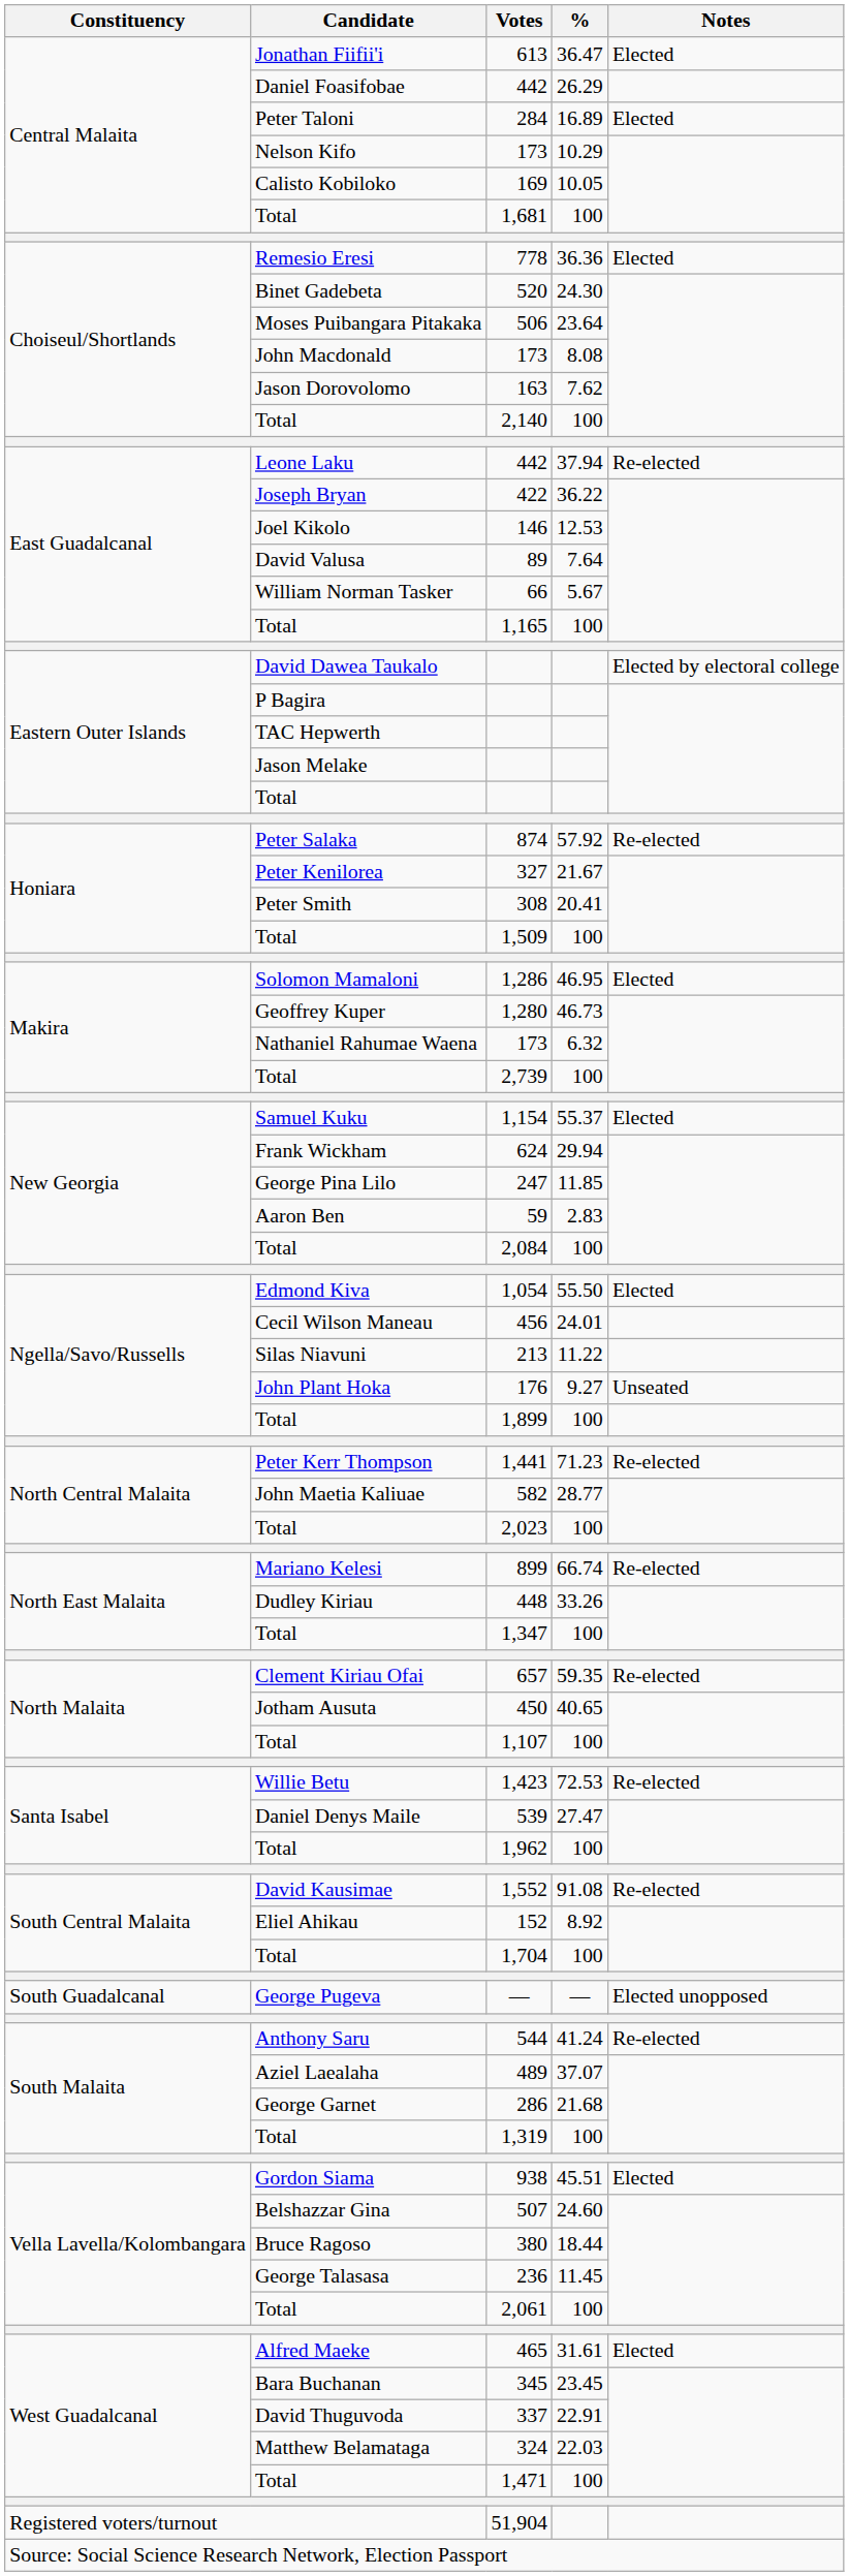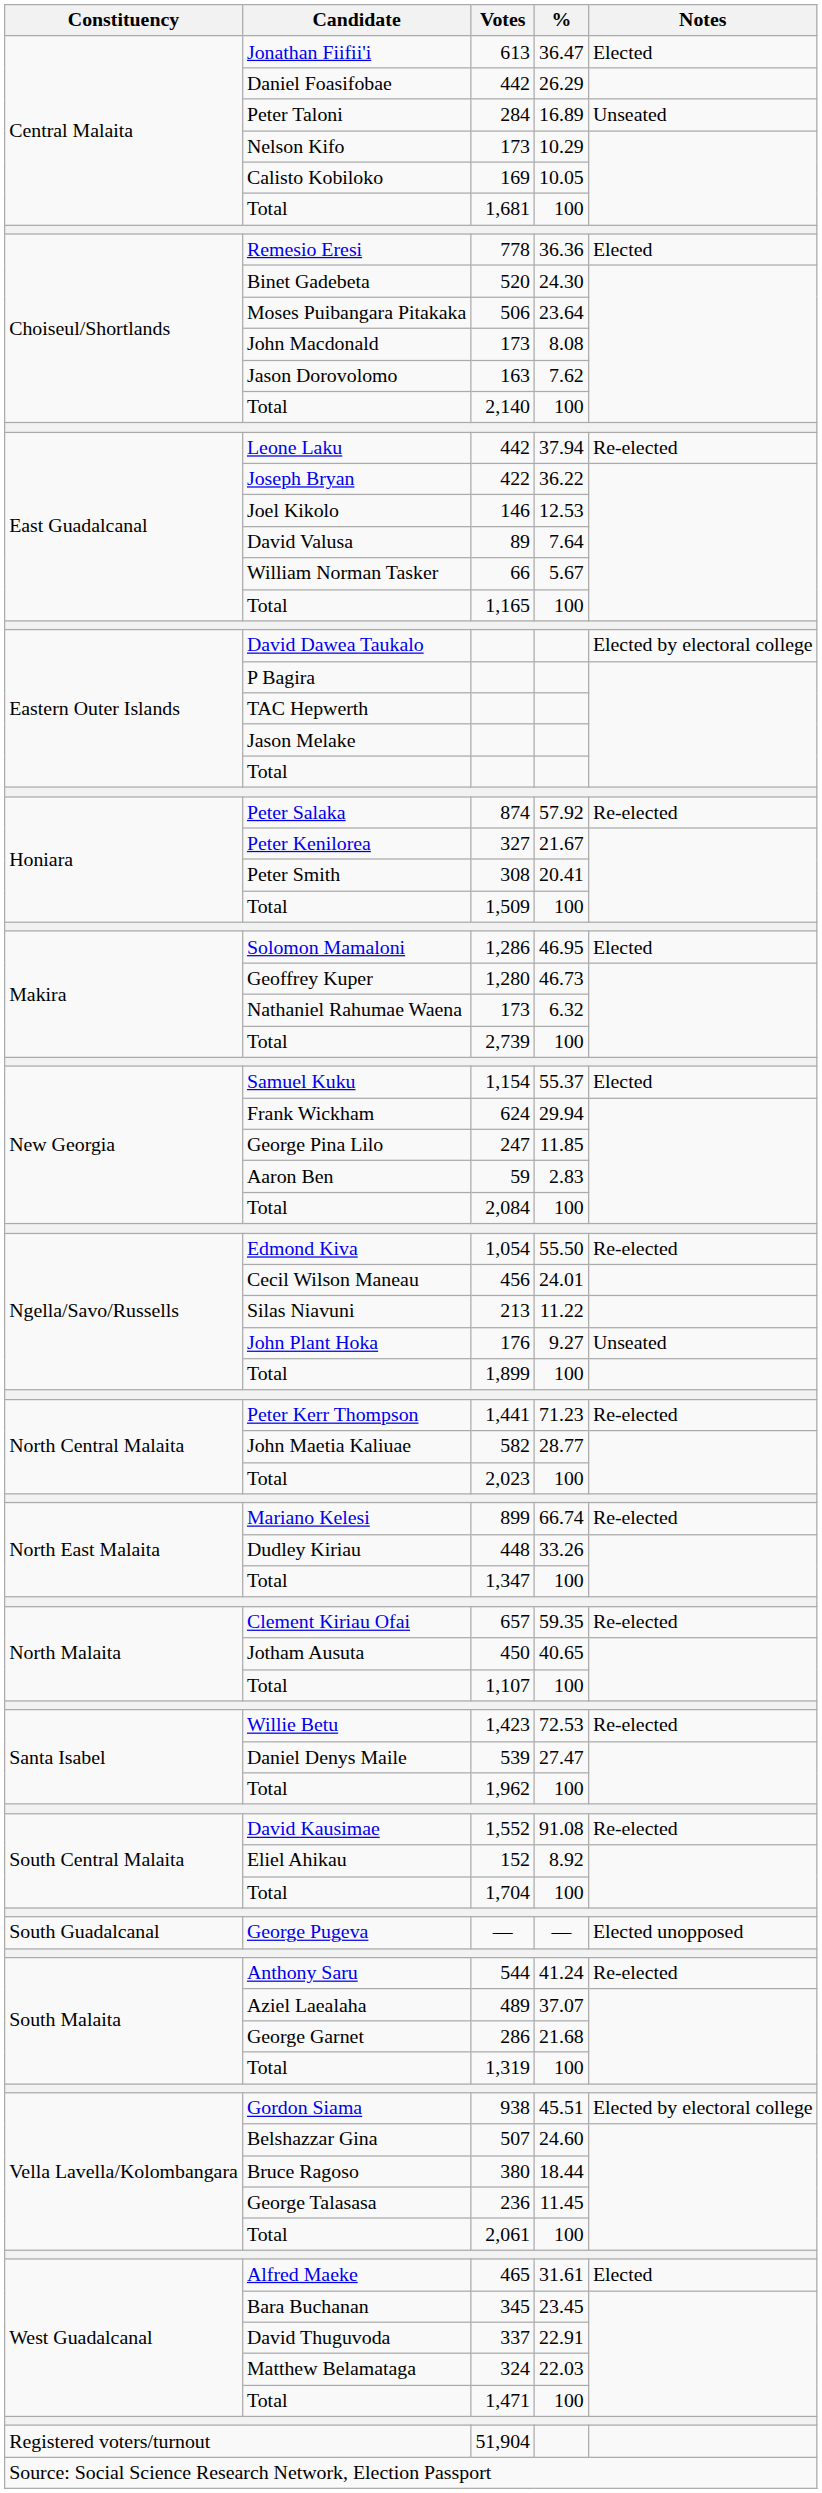 <table class=wikitable style=text-align:right>
 <tr>
 <th>Constituency</th>
 <th>Candidate</th>
 <th>Votes</th>
 <th>%</th>
 <th>Notes</th>
 </tr>
 <tr>
 <td align=left rowspan=6>Central Malaita</td>
 <td align=left><a href='#'>Jonathan Fiifii'i</a></td>
 <td>613</td>
 <td>36.47</td>
 <td align=left>Elected</td>
 </tr>
 <tr>
 <td align=left>Daniel Foasifobae</td>
 <td>442</td>
 <td>26.29</td>
 <td></td>
 </tr>
 <tr>
 <td align=left>Peter Taloni</td>
 <td>284</td>
 <td>16.89</td>
-<td align=left>Elected</td>
+<td align=left>Unseated</td>
 </tr>
 <tr>
 <td align=left>Nelson Kifo</td>
 <td>173</td>
 <td>10.29</td>
 </tr>
 <tr>
 <td align=left>Calisto Kobiloko</td>
 <td>169</td>
 <td>10.05</td>
 </tr>
 <tr>
 <td align=left>Total</td>
 <td>1,681</td>
 <td>100</td>
 </tr>
 <tr>
 <th colspan=5></th>
 </tr>
 <tr>
 <td align=left rowspan=6>Choiseul/Shortlands</td>
 <td align=left><a href='#'>Remesio Eresi</a></td>
 <td>778</td>
 <td>36.36</td>
 <td align=left>Elected</td>
 </tr>
 <tr>
 <td align=left>Binet Gadebeta</td>
 <td>520</td>
 <td>24.30</td>
 <td rowspan=5></td>
 </tr>
 <tr>
 <td align=left>Moses Puibangara Pitakaka</td>
 <td>506</td>
 <td>23.64</td>
 </tr>
 <tr>
 <td align=left>John Macdonald</td>
 <td>173</td>
 <td>8.08</td>
 </tr>
 <tr>
 <td align=left>Jason Dorovolomo</td>
 <td>163</td>
 <td>7.62</td>
 </tr>
 <tr>
 <td align=left>Total</td>
 <td>2,140</td>
 <td>100</td>
 </tr>
 <tr>
 <th colspan=5></th>
 </tr>
 <tr>
 <td align=left rowspan=6>East Guadalcanal</td>
 <td align=left><a href='#'>Leone Laku</a></td>
 <td>442</td>
 <td>37.94</td>
 <td align=left>Re-elected</td>
 </tr>
 <tr>
 <td align=left><a href='#'>Joseph Bryan</a></td>
 <td>422</td>
 <td>36.22</td>
 <td rowspan=5></td>
 </tr>
 <tr>
 <td align=left>Joel Kikolo</td>
 <td>146</td>
 <td>12.53</td>
 </tr>
 <tr>
 <td align=left>David Valusa</td>
 <td>89</td>
 <td>7.64</td>
 </tr>
 <tr>
 <td align=left>William Norman Tasker</td>
 <td>66</td>
 <td>5.67</td>
 </tr>
 <tr>
 <td align=left>Total</td>
 <td>1,165</td>
 <td>100</td>
 </tr>
 <tr>
 <th colspan=5></th>
 </tr>
 <tr>
 <td align=left rowspan=5>Eastern Outer Islands</td>
 <td align=left><a href='#'>David Dawea Taukalo</a></td>
 <td></td>
 <td></td>
 <td align=left>Elected by electoral college</td>
 </tr>
 <tr>
 <td align=left>P Bagira</td>
 <td></td>
 <td></td>
 <td rowspan=4></td>
 </tr>
 <tr>
 <td align=left>TAC Hepwerth</td>
 <td></td>
 <td></td>
 </tr>
 <tr>
 <td align=left>Jason Melake</td>
 <td></td>
 <td></td>
 </tr>
 <tr>
 <td align=left>Total</td>
 <td></td>
 <td></td>
 </tr>
 <tr>
 <th colspan=5></th>
 </tr>
 <tr>
 <td align=left rowspan=4>Honiara</td>
 <td align=left><a href='#'>Peter Salaka</a></td>
 <td>874</td>
 <td>57.92</td>
 <td align=left>Re-elected</td>
 </tr>
 <tr>
 <td align=left><a href='#'>Peter Kenilorea</a></td>
 <td>327</td>
 <td>21.67</td>
 <td rowspan=3></td>
 </tr>
 <tr>
 <td align=left>Peter Smith</td>
 <td>308</td>
 <td>20.41</td>
 </tr>
 <tr>
 <td align=left>Total</td>
 <td>1,509</td>
 <td>100</td>
 </tr>
 <tr>
 <th colspan=5></th>
 </tr>
 <tr>
 <td align=left rowspan=4>Makira</td>
 <td align=left><a href='#'>Solomon Mamaloni</a></td>
 <td>1,286</td>
 <td>46.95</td>
 <td align=left>Elected</td>
 </tr>
 <tr>
 <td align=left>Geoffrey Kuper</td>
 <td>1,280</td>
 <td>46.73</td>
 <td rowspan=3></td>
 </tr>
 <tr>
 <td align=left>Nathaniel Rahumae Waena</td>
 <td>173</td>
 <td>6.32</td>
 </tr>
 <tr>
 <td align=left>Total</td>
 <td>2,739</td>
 <td>100</td>
 </tr>
 <tr>
 <th colspan=5></th>
 </tr>
 <tr>
 <td align=left rowspan=5>New Georgia</td>
 <td align=left><a href='#'>Samuel Kuku</a></td>
 <td>1,154</td>
 <td>55.37</td>
 <td align=left>Elected</td>
 </tr>
 <tr>
 <td align=left>Frank Wickham</td>
 <td>624</td>
 <td>29.94</td>
 <td rowspan=4></td>
 </tr>
 <tr>
 <td align=left>George Pina Lilo</td>
 <td>247</td>
 <td>11.85</td>
 </tr>
 <tr>
 <td align=left>Aaron Ben</td>
 <td>59</td>
 <td>2.83</td>
 </tr>
 <tr>
 <td align=left>Total</td>
 <td>2,084</td>
 <td>100</td>
 </tr>
 <tr>
 <th colspan=5></th>
 </tr>
 <tr>
 <td align=left rowspan=5>Ngella/Savo/Russells</td>
 <td align=left><a href='#'>Edmond Kiva</a></td>
 <td>1,054</td>
 <td>55.50</td>
-<td align=left>Elected</td>
+<td align=left>Re-elected</td>
 </tr>
 <tr>
 <td align=left>Cecil Wilson Maneau</td>
 <td>456</td>
 <td>24.01</td>
 <td></td>
 </tr>
 <tr>
 <td align=left>Silas Niavuni</td>
 <td>213</td>
 <td>11.22</td>
 </tr>
 <tr>
 <td align=left><a href='#'>John Plant Hoka</a></td>
 <td>176</td>
 <td>9.27</td>
 <td align=left>Unseated</td>
 </tr>
 <tr>
 <td align=left>Total</td>
 <td>1,899</td>
 <td>100</td>
 </tr>
 <tr>
 <th colspan=5></th>
 </tr>
 <tr>
 <td align=left rowspan=3>North Central Malaita</td>
 <td align=left><a href='#'>Peter Kerr Thompson</a></td>
 <td>1,441</td>
 <td>71.23</td>
 <td align=left>Re-elected</td>
 </tr>
 <tr>
 <td align=left>John Maetia Kaliuae</td>
 <td>582</td>
 <td>28.77</td>
 <td rowspan=2></td>
 </tr>
 <tr>
 <td align=left>Total</td>
 <td>2,023</td>
 <td>100</td>
 </tr>
 <tr>
 <th colspan=5></th>
 </tr>
 <tr>
 <td align=left rowspan=3>North East Malaita</td>
 <td align=left><a href='#'>Mariano Kelesi</a></td>
 <td>899</td>
 <td>66.74</td>
 <td align=left>Re-elected</td>
 </tr>
 <tr>
 <td align=left>Dudley Kiriau</td>
 <td>448</td>
 <td>33.26</td>
 <td rowspan=2></td>
 </tr>
 <tr>
 <td align=left>Total</td>
 <td>1,347</td>
 <td>100</td>
 </tr>
 <tr>
 <th colspan=5></th>
 </tr>
 <tr>
 <td align=left rowspan=3>North Malaita</td>
 <td align=left><a href='#'>Clement Kiriau Ofai</a></td>
 <td>657</td>
 <td>59.35</td>
 <td align=left>Re-elected</td>
 </tr>
 <tr>
 <td align=left>Jotham  Ausuta</td>
 <td>450</td>
 <td>40.65</td>
 <td rowspan=2></td>
 </tr>
 <tr>
 <td align=left>Total</td>
 <td>1,107</td>
 <td>100</td>
 </tr>
 <tr>
 <th colspan=5></th>
 </tr>
 <tr>
 <td align=left rowspan=3>Santa Isabel</td>
 <td align=left><a href='#'>Willie Betu</a></td>
 <td>1,423</td>
 <td>72.53</td>
 <td align=left>Re-elected</td>
 </tr>
 <tr>
 <td align=left>Daniel Denys Maile</td>
 <td>539</td>
 <td>27.47</td>
 <td rowspan=2></td>
 </tr>
 <tr>
 <td align=left>Total</td>
 <td>1,962</td>
 <td>100</td>
 </tr>
 <tr>
 <th colspan=5></th>
 </tr>
 <tr>
 <td align=left rowspan=3>South Central Malaita</td>
 <td align=left><a href='#'>David Kausimae</a></td>
 <td>1,552</td>
 <td>91.08</td>
 <td align=left>Re-elected</td>
 </tr>
 <tr>
 <td align=left>Eliel Ahikau</td>
 <td>152</td>
 <td>8.92</td>
 <td rowspan=2></td>
 </tr>
 <tr>
 <td align=left>Total</td>
 <td>1,704</td>
 <td>100</td>
 </tr>
 <tr>
 <th colspan=5></th>
 </tr>
 <tr>
 <td align=left>South Guadalcanal</td>
 <td align=left><a href='#'>George Pugeva</a></td>
 <td align=center>—</td>
 <td align=center>—</td>
 <td align=left>Elected unopposed</td>
 </tr>
 <tr>
 <th colspan=5></th>
 </tr>
 <tr>
 <td align=left rowspan=4>South Malaita</td>
 <td align=left><a href='#'>Anthony Saru</a></td>
 <td>544</td>
 <td>41.24</td>
 <td align=left>Re-elected</td>
 </tr>
 <tr>
 <td align=left>Aziel Laealaha</td>
 <td>489</td>
 <td>37.07</td>
 <td rowspan=3></td>
 </tr>
 <tr>
 <td align=left>George Garnet</td>
 <td>286</td>
 <td>21.68</td>
 </tr>
 <tr>
 <td align=left>Total</td>
 <td>1,319</td>
 <td>100</td>
 </tr>
 <tr>
 <th colspan=5></th>
 </tr>
 <tr>
 <td align=left rowspan=5>Vella Lavella/Kolombangara</td>
 <td align=left><a href='#'>Gordon Siama</a></td>
 <td>938</td>
 <td>45.51</td>
-<td align=left>Elected</td>
+<td align=left>Elected by electoral college</td>
 </tr>
 <tr>
 <td align=left>Belshazzar Gina</td>
 <td>507</td>
 <td>24.60</td>
 <td rowspan=4></td>
 </tr>
 <tr>
 <td align=left>Bruce Ragoso</td>
 <td>380</td>
 <td>18.44</td>
 </tr>
 <tr>
 <td align=left>George Talasasa</td>
 <td>236</td>
 <td>11.45</td>
 </tr>
 <tr>
 <td align=left>Total</td>
 <td>2,061</td>
 <td>100</td>
 </tr>
 <tr>
 <th colspan=5></th>
 </tr>
 <tr>
 <td align=left rowspan=5>West Guadalcanal</td>
 <td align=left><a href='#'>Alfred Maeke</a></td>
 <td>465</td>
 <td>31.61</td>
 <td align=left>Elected</td>
 </tr>
 <tr>
 <td align=left>Bara Buchanan</td>
 <td>345</td>
 <td>23.45</td>
 <td rowspan=4></td>
 </tr>
 <tr>
 <td align=left>David Thuguvoda</td>
 <td>337</td>
 <td>22.91</td>
 </tr>
 <tr>
 <td align=left>Matthew Belamataga</td>
 <td>324</td>
 <td>22.03</td>
 </tr>
 <tr>
 <td align=left>Total</td>
 <td>1,471</td>
 <td>100</td>
 </tr>
 <tr>
 <th colspan=5></th>
 </tr>
 <tr>
 <td align=left colspan=2>Registered voters/turnout</td>
 <td>51,904</td>
 <td></td>
 <td></td>
 </tr>
 <tr>
 <td colspan=5 align=left>Source: Social Science Research Network, Election Passport</td>
 </tr>
 </table>
